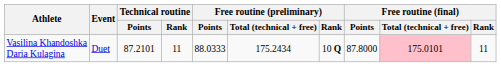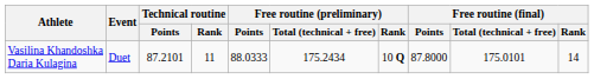 <table class="wikitable" style="font-size:90%">
 <tr>
 <th rowspan="2">Athlete</th>
 <th rowspan="2">Event</th>
 <th colspan=2>Technical routine</th>
 <th colspan=3>Free routine (preliminary)</th>
 <th colspan=3>Free routine (final)</th>
 </tr>
 <tr style="font-size:95%">
 <th>Points</th>
 <th>Rank</th>
 <th>Points</th>
 <th>Total (technical + free)</th>
 <th>Rank</th>
 <th>Points</th>
 <th>Total (technical + free)</th>
 <th>Rank</th>
 </tr>
 <tr align=center>
 <td align=left><a href='#'>Vasilina Khandoshka</a><br><a href='#'>Daria Kulagina</a></td>
 <td align=left><a href='#'>Duet</a></td>
 <td>87.2101</td>
 <td>11</td>
 <td>88.0333</td>
 <td>175.2434</td>
 <td>10 <strong>Q</strong></td>
 <td>87.8000</td>
-<td style="background: pink;">175.0101</td>
-<td>11</td>
+<td>175.0101</td>
+<td>14</td>
 </tr>
 </table>
